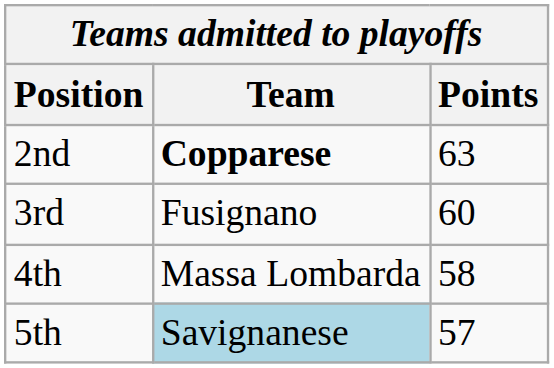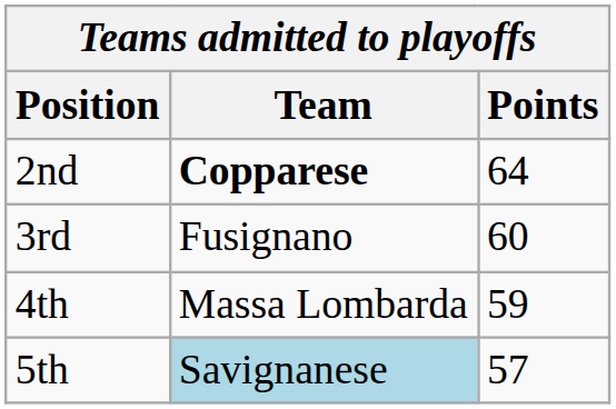 <table class="wikitable">
 <tr>
 <th colspan="3"><em>Teams admitted to playoffs</em></th>
 </tr>
 <tr>
 <th>Position</th>
 <th>Team</th>
 <th>Points</th>
 </tr>
 <tr>
 <td>2nd</td>
 <td><strong>Copparese</strong></td>
-<td>63</td>
+<td>64</td>
 </tr>
 <tr>
 <td>3rd</td>
 <td>Fusignano</td>
 <td>60</td>
 </tr>
 <tr>
 <td>4th</td>
 <td>Massa Lombarda</td>
-<td>58</td>
+<td>59</td>
 </tr>
 <tr>
 <td>5th</td>
 <td style="background: lightblue;">Savignanese</td>
 <td>57</td>
 </tr>
 </table>
